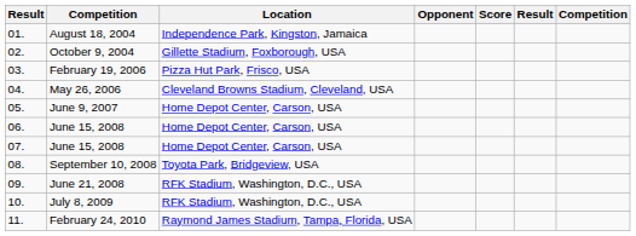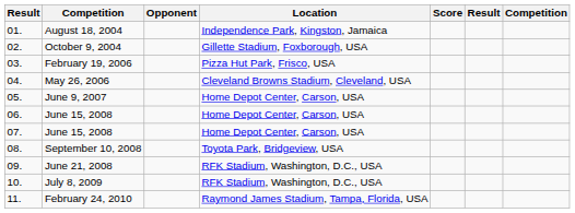 <table class="wikitable">
 <tr>
 <th>Result</th>
 <th>Competition</th>
+<th>Opponent</th>
 <th>Location</th>
-<th>Opponent</th>
 <th>Score</th>
 <th>Result</th>
 <th>Competition</th>
 </tr>
 <tr>
 <td>01.</td>
 <td>August 18, 2004</td>
+<td></td>
 <td><a href='#'>Independence Park</a>, <a href='#'>Kingston</a>, Jamaica</td>
-<td></td>
 <td></td>
 <td></td>
 <td></td>
 </tr>
 <tr>
 <td>02.</td>
 <td>October 9, 2004</td>
+<td></td>
 <td><a href='#'>Gillette Stadium</a>, <a href='#'>Foxborough</a>, USA</td>
-<td></td>
 <td></td>
 <td></td>
 <td></td>
 </tr>
 <tr>
 <td>03.</td>
 <td>February 19, 2006</td>
+<td></td>
 <td><a href='#'>Pizza Hut Park</a>, <a href='#'>Frisco</a>, USA</td>
-<td></td>
 <td></td>
 <td></td>
 <td></td>
 </tr>
 <tr>
 <td>04.</td>
 <td>May 26, 2006</td>
+<td></td>
 <td><a href='#'>Cleveland Browns Stadium</a>, <a href='#'>Cleveland</a>, USA</td>
-<td></td>
 <td></td>
 <td></td>
 <td></td>
 </tr>
 <tr>
 <td>05.</td>
 <td>June 9, 2007</td>
+<td></td>
 <td><a href='#'>Home Depot Center</a>, <a href='#'>Carson</a>, USA</td>
-<td></td>
 <td></td>
 <td></td>
 <td></td>
 </tr>
 <tr>
 <td>06.</td>
 <td>June 15, 2008</td>
+<td></td>
 <td><a href='#'>Home Depot Center</a>, <a href='#'>Carson</a>, USA</td>
-<td></td>
 <td></td>
 <td></td>
 <td></td>
 </tr>
 <tr>
 <td>07.</td>
 <td>June 15, 2008</td>
+<td></td>
 <td><a href='#'>Home Depot Center</a>, <a href='#'>Carson</a>, USA</td>
-<td></td>
 <td></td>
 <td></td>
 <td></td>
 </tr>
 <tr>
 <td>08.</td>
 <td>September 10, 2008</td>
+<td></td>
 <td><a href='#'>Toyota Park</a>, <a href='#'>Bridgeview</a>, USA</td>
-<td></td>
 <td></td>
 <td></td>
 <td></td>
 </tr>
 <tr>
 <td>09.</td>
 <td>June 21, 2008</td>
+<td></td>
 <td><a href='#'>RFK Stadium</a>, Washington, D.C., USA</td>
-<td></td>
 <td></td>
 <td></td>
 <td></td>
 </tr>
 <tr>
 <td>10.</td>
 <td>July 8, 2009</td>
+<td></td>
 <td><a href='#'>RFK Stadium</a>, Washington, D.C., USA</td>
-<td></td>
 <td></td>
 <td></td>
 <td></td>
 </tr>
 <tr>
 <td>11.</td>
 <td>February 24, 2010</td>
+<td></td>
 <td><a href='#'>Raymond James Stadium</a>, <a href='#'>Tampa, Florida</a>, USA</td>
-<td></td>
 <td></td>
 <td></td>
 <td></td>
 </tr>
 </table>
